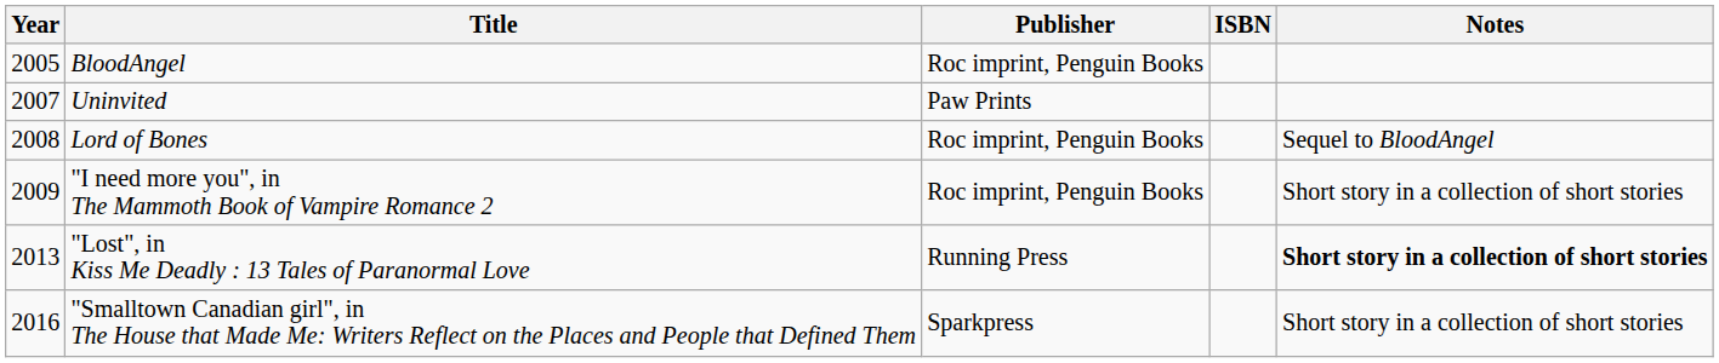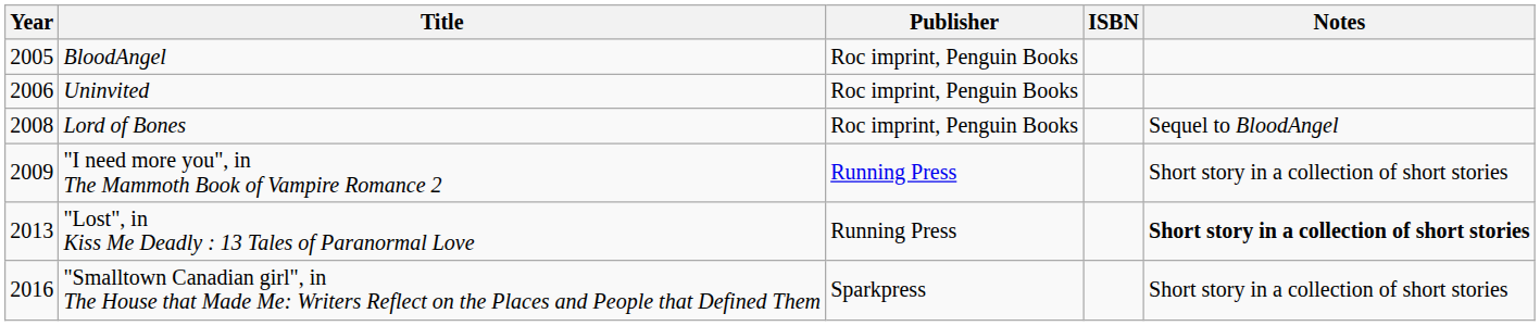 <table class="wikitable">
 <tr>
 <th>Year</th>
 <th>Title</th>
 <th>Publisher</th>
 <th>ISBN</th>
 <th>Notes</th>
 </tr>
 <tr>
 <td>2005</td>
 <td><em>BloodAngel</em></td>
 <td>Roc imprint, Penguin Books</td>
 <td></td>
 <td></td>
 </tr>
 <tr>
-<td>2007</td>
+<td>2006</td>
 <td><em>Uninvited</em></td>
-<td>Paw Prints</td>
+<td>Roc imprint, Penguin Books</td>
 <td></td>
 <td></td>
 </tr>
 <tr>
 <td>2008</td>
 <td><em>Lord of Bones</em></td>
 <td>Roc imprint, Penguin Books</td>
 <td></td>
 <td>Sequel to <em>BloodAngel</em></td>
 </tr>
 <tr>
 <td>2009</td>
 <td>"I need more you", in<br><em>The Mammoth Book of Vampire Romance 2</em></td>
-<td>Roc imprint, Penguin Books</td>
+<td><a href='#'>Running Press</a></td>
 <td></td>
 <td>Short story in a collection of short stories</td>
 </tr>
 <tr>
 <td>2013</td>
 <td>"Lost", in<br><em>Kiss Me Deadly : 13 Tales of Paranormal Love</em></td>
 <td>Running Press</td>
 <td></td>
 <td><strong>Short story in a collection of short stories</strong></td>
 </tr>
 <tr>
 <td>2016</td>
 <td>"Smalltown Canadian girl", in<br><em>The House that Made Me: Writers Reflect on the Places and People that Defined Them</em></td>
 <td>Sparkpress</td>
 <td></td>
 <td>Short story in a collection of short stories</td>
 </tr>
 </table>
